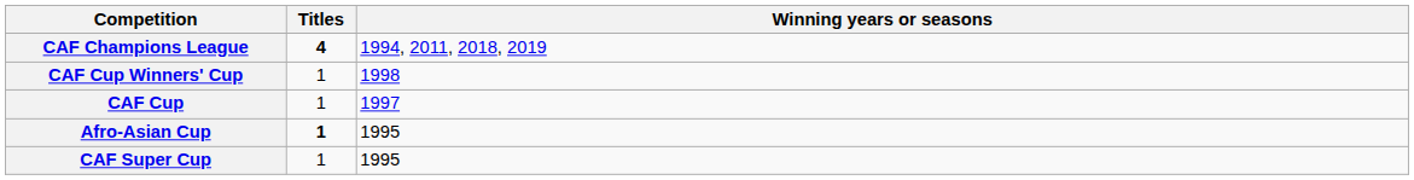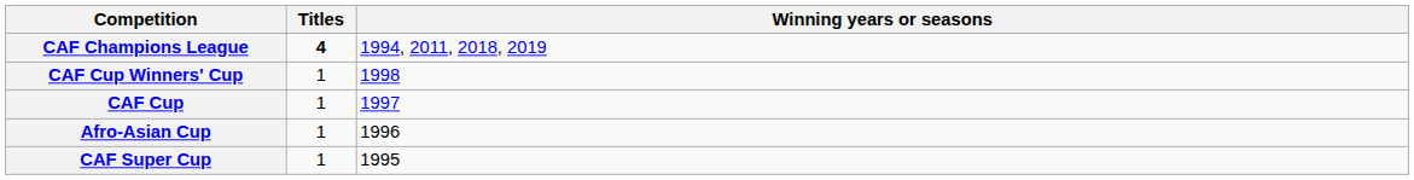 <table class="wikitable sortable plainrowheaders" style="width:100%;">
 <tr>
 <th scope="col" style="width:20%;">Competition</th>
 <th scope="col" style="width:5%;">Titles</th>
 <th scope="col">Winning years or seasons</th>
 </tr>
 <tr>
 <th scope="row"><a href='#'>CAF Champions League</a></th>
 <td style="text-align:center;"><strong>4</strong></td>
 <td><a href='#'>1994</a>, <a href='#'>2011</a>, <a href='#'>2018</a>, <a href='#'>2019</a></td>
 </tr>
 <tr>
 <th scope="row"><a href='#'>CAF Cup Winners' Cup</a></th>
 <td style="text-align:center;">1</td>
 <td><a href='#'>1998</a></td>
 </tr>
 <tr>
 <th scope="row"><a href='#'>CAF Cup</a></th>
 <td style="text-align:center;">1</td>
 <td><a href='#'>1997</a></td>
 </tr>
 <tr>
 <th scope="row"><a href='#'>Afro-Asian Cup</a></th>
-<td style="text-align:center;"><strong>1</strong></td>
-<td>1995</td>
+<td style="text-align:center;">1</td>
+<td>1996</td>
 </tr>
 <tr>
 <th scope="row"><a href='#'>CAF Super Cup</a></th>
 <td style="text-align:center;">1</td>
 <td>1995</td>
 </tr>
 </table>
